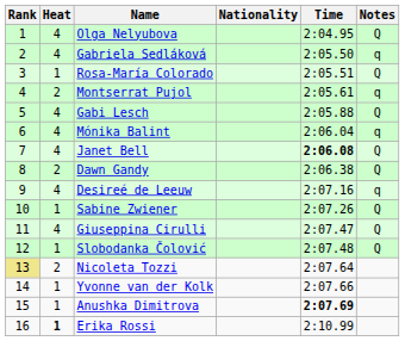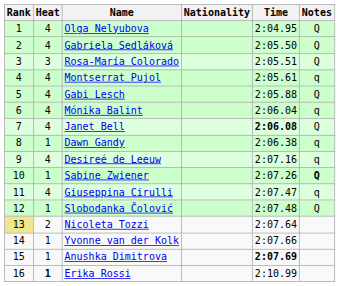 <table class="wikitable sortable" style="text-align:center">
 <tr>
 <th>Rank</th>
 <th>Heat</th>
 <th>Name</th>
 <th>Nationality</th>
 <th>Time</th>
 <th>Notes</th>
 </tr>
 <tr bgcolor=ccffcc>
 <td>1</td>
 <td>4</td>
 <td align="left"><a href='#'>Olga Nelyubova</a></td>
 <td align=left></td>
 <td>2:04.95</td>
 <td>Q</td>
 </tr>
 <tr bgcolor=ccffcc>
 <td>2</td>
 <td>4</td>
 <td align="left"><a href='#'>Gabriela Sedláková</a></td>
 <td align=left></td>
 <td>2:05.50</td>
-<td>q</td>
+<td>Q</td>
 </tr>
 <tr bgcolor=ddffdd>
 <td>3</td>
-<td>1</td>
+<td>3</td>
 <td align="left"><a href='#'>Rosa-María Colorado</a></td>
 <td align=left></td>
 <td>2:05.51</td>
 <td>Q</td>
 </tr>
 <tr bgcolor=ccffcc>
 <td>4</td>
-<td>2</td>
+<td>4</td>
 <td align="left"><a href='#'>Montserrat Pujol</a></td>
 <td align=left></td>
 <td>2:05.61</td>
 <td>q</td>
 </tr>
 <tr bgcolor=ccffcc>
 <td>5</td>
 <td>4</td>
 <td align="left"><a href='#'>Gabi Lesch</a></td>
 <td align=left></td>
 <td>2:05.88</td>
 <td>Q</td>
 </tr>
 <tr bgcolor=ccffcc>
 <td>6</td>
 <td>4</td>
 <td align="left"><a href='#'>Mónika Balint</a></td>
 <td align=left></td>
 <td>2:06.04</td>
 <td>q</td>
 </tr>
 <tr bgcolor=ddffdd>
 <td>7</td>
 <td>4</td>
 <td align="left"><a href='#'>Janet Bell</a></td>
 <td align=left></td>
 <td><strong>2:06.08</strong></td>
 <td>Q</td>
 </tr>
 <tr bgcolor=ccffcc>
 <td>8</td>
-<td>2</td>
+<td>1</td>
 <td align="left"><a href='#'>Dawn Gandy</a></td>
 <td align=left></td>
 <td>2:06.38</td>
-<td>Q</td>
+<td>q</td>
 </tr>
 <tr bgcolor=ddffdd>
 <td>9</td>
 <td>4</td>
 <td align="left"><a href='#'>Desireé de Leeuw</a></td>
 <td align=left></td>
 <td>2:07.16</td>
 <td>q</td>
 </tr>
 <tr bgcolor=ccffcc>
 <td>10</td>
 <td>1</td>
 <td align="left"><a href='#'>Sabine Zwiener</a></td>
 <td align=left></td>
 <td>2:07.26</td>
-<td>Q</td>
+<td><strong>Q</strong></td>
 </tr>
 <tr bgcolor=ddffdd>
 <td>11</td>
 <td>4</td>
 <td align="left"><a href='#'>Giuseppina Cirulli</a></td>
 <td align=left></td>
 <td>2:07.47</td>
-<td>Q</td>
+<td>q</td>
 </tr>
 <tr bgcolor=ccffcc>
 <td>12</td>
 <td>1</td>
 <td align="left"><a href='#'>Slobodanka Čolović</a></td>
 <td align=left></td>
 <td>2:07.48</td>
 <td>Q</td>
 </tr>
 <tr>
 <td style="background: khaki;">13</td>
 <td>2</td>
 <td align="left"><a href='#'>Nicoleta Tozzi</a></td>
 <td align=left></td>
 <td>2:07.64</td>
 <td></td>
 </tr>
 <tr>
 <td>14</td>
 <td>1</td>
 <td align="left"><a href='#'>Yvonne van der Kolk</a></td>
 <td align=left></td>
 <td>2:07.66</td>
 <td></td>
 </tr>
 <tr>
 <td>15</td>
 <td>1</td>
 <td align="left"><a href='#'>Anushka Dimitrova</a></td>
 <td align=left></td>
 <td><strong>2:07.69</strong></td>
 <td></td>
 </tr>
 <tr>
 <td>16</td>
 <td><strong>1</strong></td>
 <td align="left"><a href='#'>Erika Rossi</a></td>
 <td align=left></td>
 <td>2:10.99</td>
 <td></td>
 </tr>
 </table>
